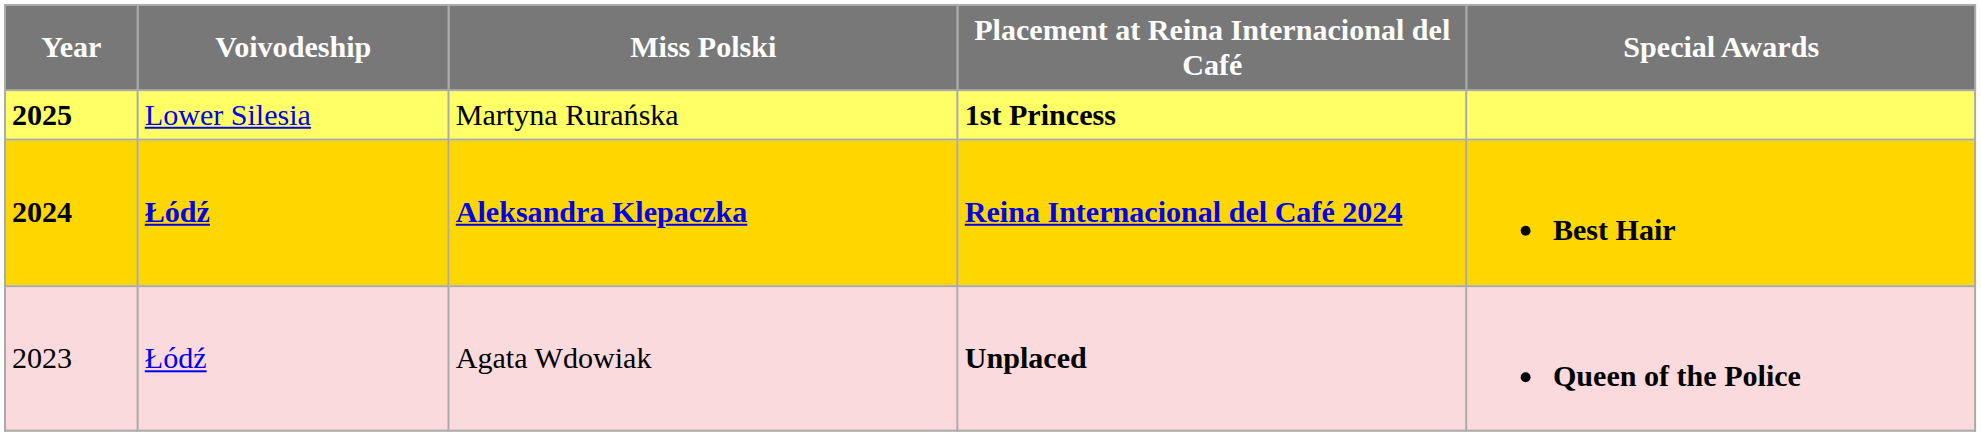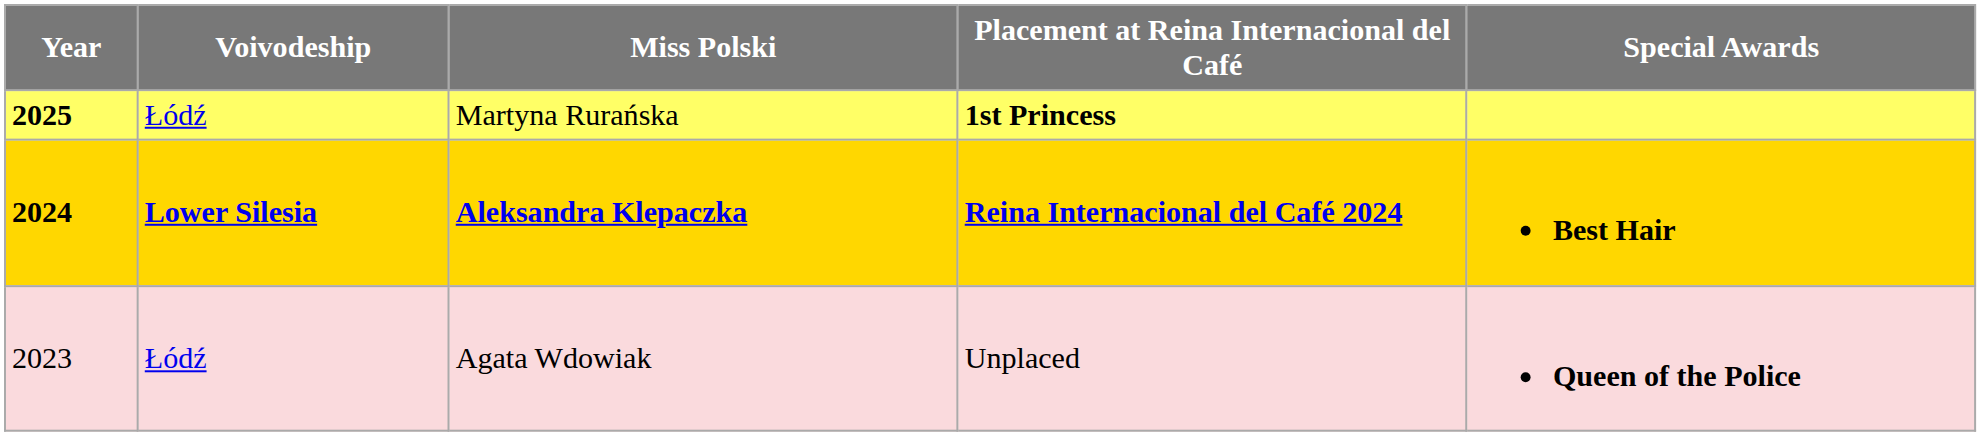 <table class="wikitable " style="font-size: 95%;">
 <tr>
 <th width="60" style="background-color:#787878;color:#FFFFFF;">Year</th>
 <th width="150" style="background-color:#787878;color:#FFFFFF;">Voivodeship</th>
 <th width="250" style="background-color:#787878;color:#FFFFFF;">Miss Polski</th>
 <th width="250" style="background-color:#787878;color:#FFFFFF;">Placement at Reina Internacional del Café</th>
 <th width="250" style="background-color:#787878;color:#FFFFFF;">Special Awards</th>
 </tr>
 <tr style="background-color:#FFFF66;">
 <td><strong>2025</strong></td>
-<td><a href='#'>Lower Silesia</a></td>
+<td><a href='#'>Łódź</a></td>
 <td>Martyna Rurańska</td>
 <td><strong>1st Princess</strong></td>
 <td></td>
 </tr>
 <tr style="background-color:gold; font-weight: bold">
 <td>2024</td>
-<td><a href='#'>Łódź</a></td>
+<td><a href='#'>Lower Silesia</a></td>
 <td><a href='#'>Aleksandra Klepaczka</a></td>
 <td><a href='#'>Reina Internacional del Café 2024</a></td>
 <td align="left"><br><ul><li>Best Hair</li></ul></td>
 </tr>
 <tr style="background-color:#FADADD;">
 <td>2023</td>
 <td><a href='#'>Łódź</a></td>
 <td>Agata Wdowiak</td>
-<td><strong>Unplaced</strong></td>
+<td>Unplaced</td>
 <td align="left"><br><ul><li><strong>Queen of the Police</strong></li></ul></td>
 </tr>
 </table>
